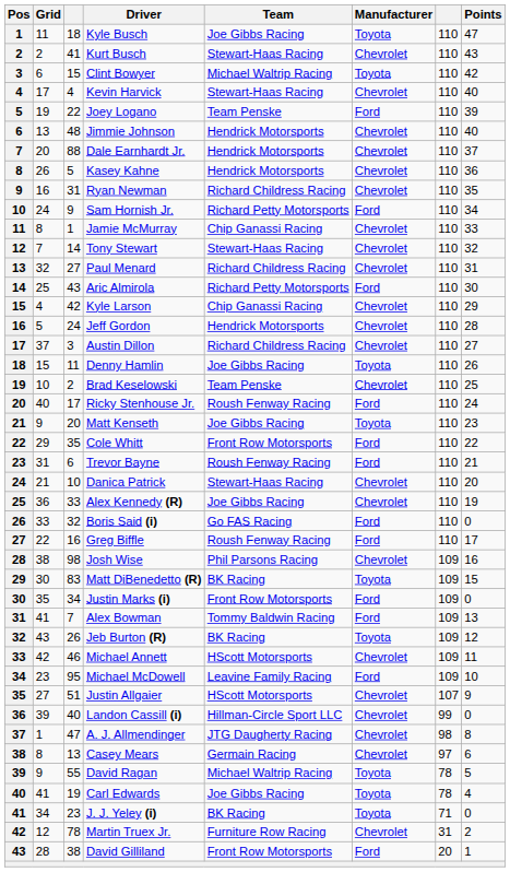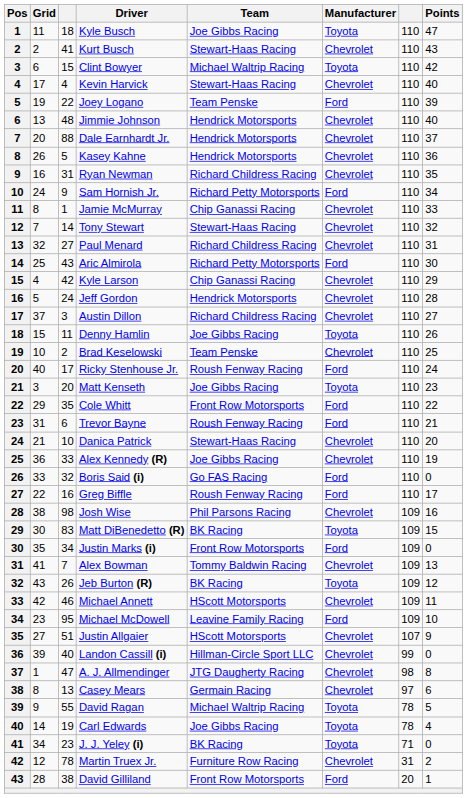 <table class="wikitable" style="font-size:95%">
 <tr>
 <th>Pos</th>
 <th>Grid</th>
 <th></th>
 <th>Driver</th>
 <th>Team</th>
 <th>Manufacturer</th>
 <th></th>
 <th>Points</th>
 </tr>
 <tr>
 <th>1</th>
 <td>11</td>
 <td>18</td>
 <td><a href='#'>Kyle Busch</a></td>
 <td><a href='#'>Joe Gibbs Racing</a></td>
 <td><a href='#'>Toyota</a></td>
 <td>110</td>
 <td>47</td>
 </tr>
 <tr>
 <th>2</th>
 <td>2</td>
 <td>41</td>
 <td><a href='#'>Kurt Busch</a></td>
 <td><a href='#'>Stewart-Haas Racing</a></td>
 <td><a href='#'>Chevrolet</a></td>
 <td>110</td>
 <td>43</td>
 </tr>
 <tr>
 <th>3</th>
 <td>6</td>
 <td>15</td>
 <td><a href='#'>Clint Bowyer</a></td>
 <td><a href='#'>Michael Waltrip Racing</a></td>
 <td><a href='#'>Toyota</a></td>
 <td>110</td>
 <td>42</td>
 </tr>
 <tr>
 <th>4</th>
 <td>17</td>
 <td>4</td>
 <td><a href='#'>Kevin Harvick</a></td>
 <td><a href='#'>Stewart-Haas Racing</a></td>
 <td><a href='#'>Chevrolet</a></td>
 <td>110</td>
 <td>40</td>
 </tr>
 <tr>
 <th>5</th>
 <td>19</td>
 <td>22</td>
 <td><a href='#'>Joey Logano</a></td>
 <td><a href='#'>Team Penske</a></td>
 <td><a href='#'>Ford</a></td>
 <td>110</td>
 <td>39</td>
 </tr>
 <tr>
 <th>6</th>
 <td>13</td>
 <td>48</td>
 <td><a href='#'>Jimmie Johnson</a></td>
 <td><a href='#'>Hendrick Motorsports</a></td>
 <td><a href='#'>Chevrolet</a></td>
 <td>110</td>
 <td>40</td>
 </tr>
 <tr>
 <th>7</th>
 <td>20</td>
 <td>88</td>
 <td><a href='#'>Dale Earnhardt Jr.</a></td>
 <td><a href='#'>Hendrick Motorsports</a></td>
 <td><a href='#'>Chevrolet</a></td>
 <td>110</td>
 <td>37</td>
 </tr>
 <tr>
 <th>8</th>
 <td>26</td>
 <td>5</td>
 <td><a href='#'>Kasey Kahne</a></td>
 <td><a href='#'>Hendrick Motorsports</a></td>
 <td><a href='#'>Chevrolet</a></td>
 <td>110</td>
 <td>36</td>
 </tr>
 <tr>
 <th>9</th>
 <td>16</td>
 <td>31</td>
 <td><a href='#'>Ryan Newman</a></td>
 <td><a href='#'>Richard Childress Racing</a></td>
 <td><a href='#'>Chevrolet</a></td>
 <td>110</td>
 <td>35</td>
 </tr>
 <tr>
 <th>10</th>
 <td>24</td>
 <td>9</td>
 <td><a href='#'>Sam Hornish Jr.</a></td>
 <td><a href='#'>Richard Petty Motorsports</a></td>
 <td><a href='#'>Ford</a></td>
 <td>110</td>
 <td>34</td>
 </tr>
 <tr>
 <th>11</th>
 <td>8</td>
 <td>1</td>
 <td><a href='#'>Jamie McMurray</a></td>
 <td><a href='#'>Chip Ganassi Racing</a></td>
 <td><a href='#'>Chevrolet</a></td>
 <td>110</td>
 <td>33</td>
 </tr>
 <tr>
 <th>12</th>
 <td>7</td>
 <td>14</td>
 <td><a href='#'>Tony Stewart</a></td>
 <td><a href='#'>Stewart-Haas Racing</a></td>
 <td><a href='#'>Chevrolet</a></td>
 <td>110</td>
 <td>32</td>
 </tr>
 <tr>
 <th>13</th>
 <td>32</td>
 <td>27</td>
 <td><a href='#'>Paul Menard</a></td>
 <td><a href='#'>Richard Childress Racing</a></td>
 <td><a href='#'>Chevrolet</a></td>
 <td>110</td>
 <td>31</td>
 </tr>
 <tr>
 <th>14</th>
 <td>25</td>
 <td>43</td>
 <td><a href='#'>Aric Almirola</a></td>
 <td><a href='#'>Richard Petty Motorsports</a></td>
 <td><a href='#'>Ford</a></td>
 <td>110</td>
 <td>30</td>
 </tr>
 <tr>
 <th>15</th>
 <td>4</td>
 <td>42</td>
 <td><a href='#'>Kyle Larson</a></td>
 <td><a href='#'>Chip Ganassi Racing</a></td>
 <td><a href='#'>Chevrolet</a></td>
 <td>110</td>
 <td>29</td>
 </tr>
 <tr>
 <th>16</th>
 <td>5</td>
 <td>24</td>
 <td><a href='#'>Jeff Gordon</a></td>
 <td><a href='#'>Hendrick Motorsports</a></td>
 <td><a href='#'>Chevrolet</a></td>
 <td>110</td>
 <td>28</td>
 </tr>
 <tr>
 <th>17</th>
 <td>37</td>
 <td>3</td>
 <td><a href='#'>Austin Dillon</a></td>
 <td><a href='#'>Richard Childress Racing</a></td>
 <td><a href='#'>Chevrolet</a></td>
 <td>110</td>
 <td>27</td>
 </tr>
 <tr>
 <th>18</th>
 <td>15</td>
 <td>11</td>
 <td><a href='#'>Denny Hamlin</a></td>
 <td><a href='#'>Joe Gibbs Racing</a></td>
 <td><a href='#'>Toyota</a></td>
 <td>110</td>
 <td>26</td>
 </tr>
 <tr>
 <th>19</th>
 <td>10</td>
 <td>2</td>
 <td><a href='#'>Brad Keselowski</a></td>
 <td><a href='#'>Team Penske</a></td>
 <td><a href='#'>Chevrolet</a></td>
 <td>110</td>
 <td>25</td>
 </tr>
 <tr>
 <th>20</th>
 <td>40</td>
 <td>17</td>
 <td><a href='#'>Ricky Stenhouse Jr.</a></td>
 <td><a href='#'>Roush Fenway Racing</a></td>
 <td><a href='#'>Ford</a></td>
 <td>110</td>
 <td>24</td>
 </tr>
 <tr>
 <th>21</th>
-<td>9</td>
+<td>3</td>
 <td>20</td>
 <td><a href='#'>Matt Kenseth</a></td>
 <td><a href='#'>Joe Gibbs Racing</a></td>
 <td><a href='#'>Toyota</a></td>
 <td>110</td>
 <td>23</td>
 </tr>
 <tr>
 <th>22</th>
 <td>29</td>
 <td>35</td>
 <td><a href='#'>Cole Whitt</a></td>
 <td><a href='#'>Front Row Motorsports</a></td>
 <td><a href='#'>Ford</a></td>
 <td>110</td>
 <td>22</td>
 </tr>
 <tr>
 <th>23</th>
 <td>31</td>
 <td>6</td>
 <td><a href='#'>Trevor Bayne</a></td>
 <td><a href='#'>Roush Fenway Racing</a></td>
 <td><a href='#'>Ford</a></td>
 <td>110</td>
 <td>21</td>
 </tr>
 <tr>
 <th>24</th>
 <td>21</td>
 <td>10</td>
 <td><a href='#'>Danica Patrick</a></td>
 <td><a href='#'>Stewart-Haas Racing</a></td>
 <td><a href='#'>Chevrolet</a></td>
 <td>110</td>
 <td>20</td>
 </tr>
 <tr>
 <th>25</th>
 <td>36</td>
 <td>33</td>
 <td><a href='#'>Alex Kennedy</a> <strong>(R)</strong></td>
 <td><a href='#'>Joe Gibbs Racing</a></td>
 <td><a href='#'>Chevrolet</a></td>
 <td>110</td>
 <td>19</td>
 </tr>
 <tr>
 <th>26</th>
 <td>33</td>
 <td>32</td>
 <td><a href='#'>Boris Said</a> <strong>(i)</strong></td>
 <td><a href='#'>Go FAS Racing</a></td>
 <td><a href='#'>Ford</a></td>
 <td>110</td>
 <td>0</td>
 </tr>
 <tr>
 <th>27</th>
 <td>22</td>
 <td>16</td>
 <td><a href='#'>Greg Biffle</a></td>
 <td><a href='#'>Roush Fenway Racing</a></td>
 <td><a href='#'>Ford</a></td>
 <td>110</td>
 <td>17</td>
 </tr>
 <tr>
 <th>28</th>
 <td>38</td>
 <td>98</td>
 <td><a href='#'>Josh Wise</a></td>
 <td><a href='#'>Phil Parsons Racing</a></td>
 <td><a href='#'>Chevrolet</a></td>
 <td>109</td>
 <td>16</td>
 </tr>
 <tr>
 <th>29</th>
 <td>30</td>
 <td>83</td>
 <td><a href='#'>Matt DiBenedetto</a> <strong>(R)</strong></td>
 <td><a href='#'>BK Racing</a></td>
 <td><a href='#'>Toyota</a></td>
 <td>109</td>
 <td>15</td>
 </tr>
 <tr>
 <th>30</th>
 <td>35</td>
 <td>34</td>
 <td><a href='#'>Justin Marks</a> <strong>(i)</strong></td>
 <td><a href='#'>Front Row Motorsports</a></td>
 <td><a href='#'>Ford</a></td>
 <td>109</td>
 <td>0</td>
 </tr>
 <tr>
 <th>31</th>
 <td>41</td>
 <td>7</td>
 <td><a href='#'>Alex Bowman</a></td>
 <td><a href='#'>Tommy Baldwin Racing</a></td>
-<td><a href='#'>Ford</a></td>
+<td><a href='#'>Chevrolet</a></td>
 <td>109</td>
 <td>13</td>
 </tr>
 <tr>
 <th>32</th>
 <td>43</td>
 <td>26</td>
 <td><a href='#'>Jeb Burton</a> <strong>(R)</strong></td>
 <td><a href='#'>BK Racing</a></td>
 <td><a href='#'>Toyota</a></td>
 <td>109</td>
 <td>12</td>
 </tr>
 <tr>
 <th>33</th>
 <td>42</td>
 <td>46</td>
 <td><a href='#'>Michael Annett</a></td>
 <td><a href='#'>HScott Motorsports</a></td>
 <td><a href='#'>Chevrolet</a></td>
 <td>109</td>
 <td>11</td>
 </tr>
 <tr>
 <th>34</th>
 <td>23</td>
 <td>95</td>
 <td><a href='#'>Michael McDowell</a></td>
 <td><a href='#'>Leavine Family Racing</a></td>
 <td><a href='#'>Ford</a></td>
 <td>109</td>
 <td>10</td>
 </tr>
 <tr>
 <th>35</th>
 <td>27</td>
 <td>51</td>
 <td><a href='#'>Justin Allgaier</a></td>
 <td><a href='#'>HScott Motorsports</a></td>
 <td><a href='#'>Chevrolet</a></td>
 <td>107</td>
 <td>9</td>
 </tr>
 <tr>
 <th>36</th>
 <td>39</td>
 <td>40</td>
 <td><a href='#'>Landon Cassill</a> <strong>(i)</strong></td>
 <td><a href='#'>Hillman-Circle Sport LLC</a></td>
 <td><a href='#'>Chevrolet</a></td>
 <td>99</td>
 <td>0</td>
 </tr>
 <tr>
 <th>37</th>
 <td>1</td>
 <td>47</td>
 <td><a href='#'>A. J. Allmendinger</a></td>
 <td><a href='#'>JTG Daugherty Racing</a></td>
 <td><a href='#'>Chevrolet</a></td>
 <td>98</td>
 <td>8</td>
 </tr>
 <tr>
 <th>38</th>
 <td>8</td>
 <td>13</td>
 <td><a href='#'>Casey Mears</a></td>
 <td><a href='#'>Germain Racing</a></td>
 <td><a href='#'>Chevrolet</a></td>
 <td>97</td>
 <td>6</td>
 </tr>
 <tr>
 <th>39</th>
 <td>9</td>
 <td>55</td>
 <td><a href='#'>David Ragan</a></td>
 <td><a href='#'>Michael Waltrip Racing</a></td>
 <td><a href='#'>Toyota</a></td>
 <td>78</td>
 <td>5</td>
 </tr>
 <tr>
 <th>40</th>
-<td>41</td>
+<td>14</td>
 <td>19</td>
 <td><a href='#'>Carl Edwards</a></td>
 <td><a href='#'>Joe Gibbs Racing</a></td>
 <td><a href='#'>Toyota</a></td>
 <td>78</td>
 <td>4</td>
 </tr>
 <tr>
 <th>41</th>
 <td>34</td>
 <td>23</td>
 <td><a href='#'>J. J. Yeley</a> <strong>(i)</strong></td>
 <td><a href='#'>BK Racing</a></td>
 <td><a href='#'>Toyota</a></td>
 <td>71</td>
 <td>0</td>
 </tr>
 <tr>
 <th>42</th>
 <td>12</td>
 <td>78</td>
 <td><a href='#'>Martin Truex Jr.</a></td>
 <td><a href='#'>Furniture Row Racing</a></td>
 <td><a href='#'>Chevrolet</a></td>
 <td>31</td>
 <td>2</td>
 </tr>
 <tr>
 <th>43</th>
 <td>28</td>
 <td>38</td>
 <td><a href='#'>David Gilliland</a></td>
 <td><a href='#'>Front Row Motorsports</a></td>
 <td><a href='#'>Ford</a></td>
 <td>20</td>
 <td>1</td>
 </tr>
 <tr>
 <th colspan="8"></th>
 </tr>
 </table>
